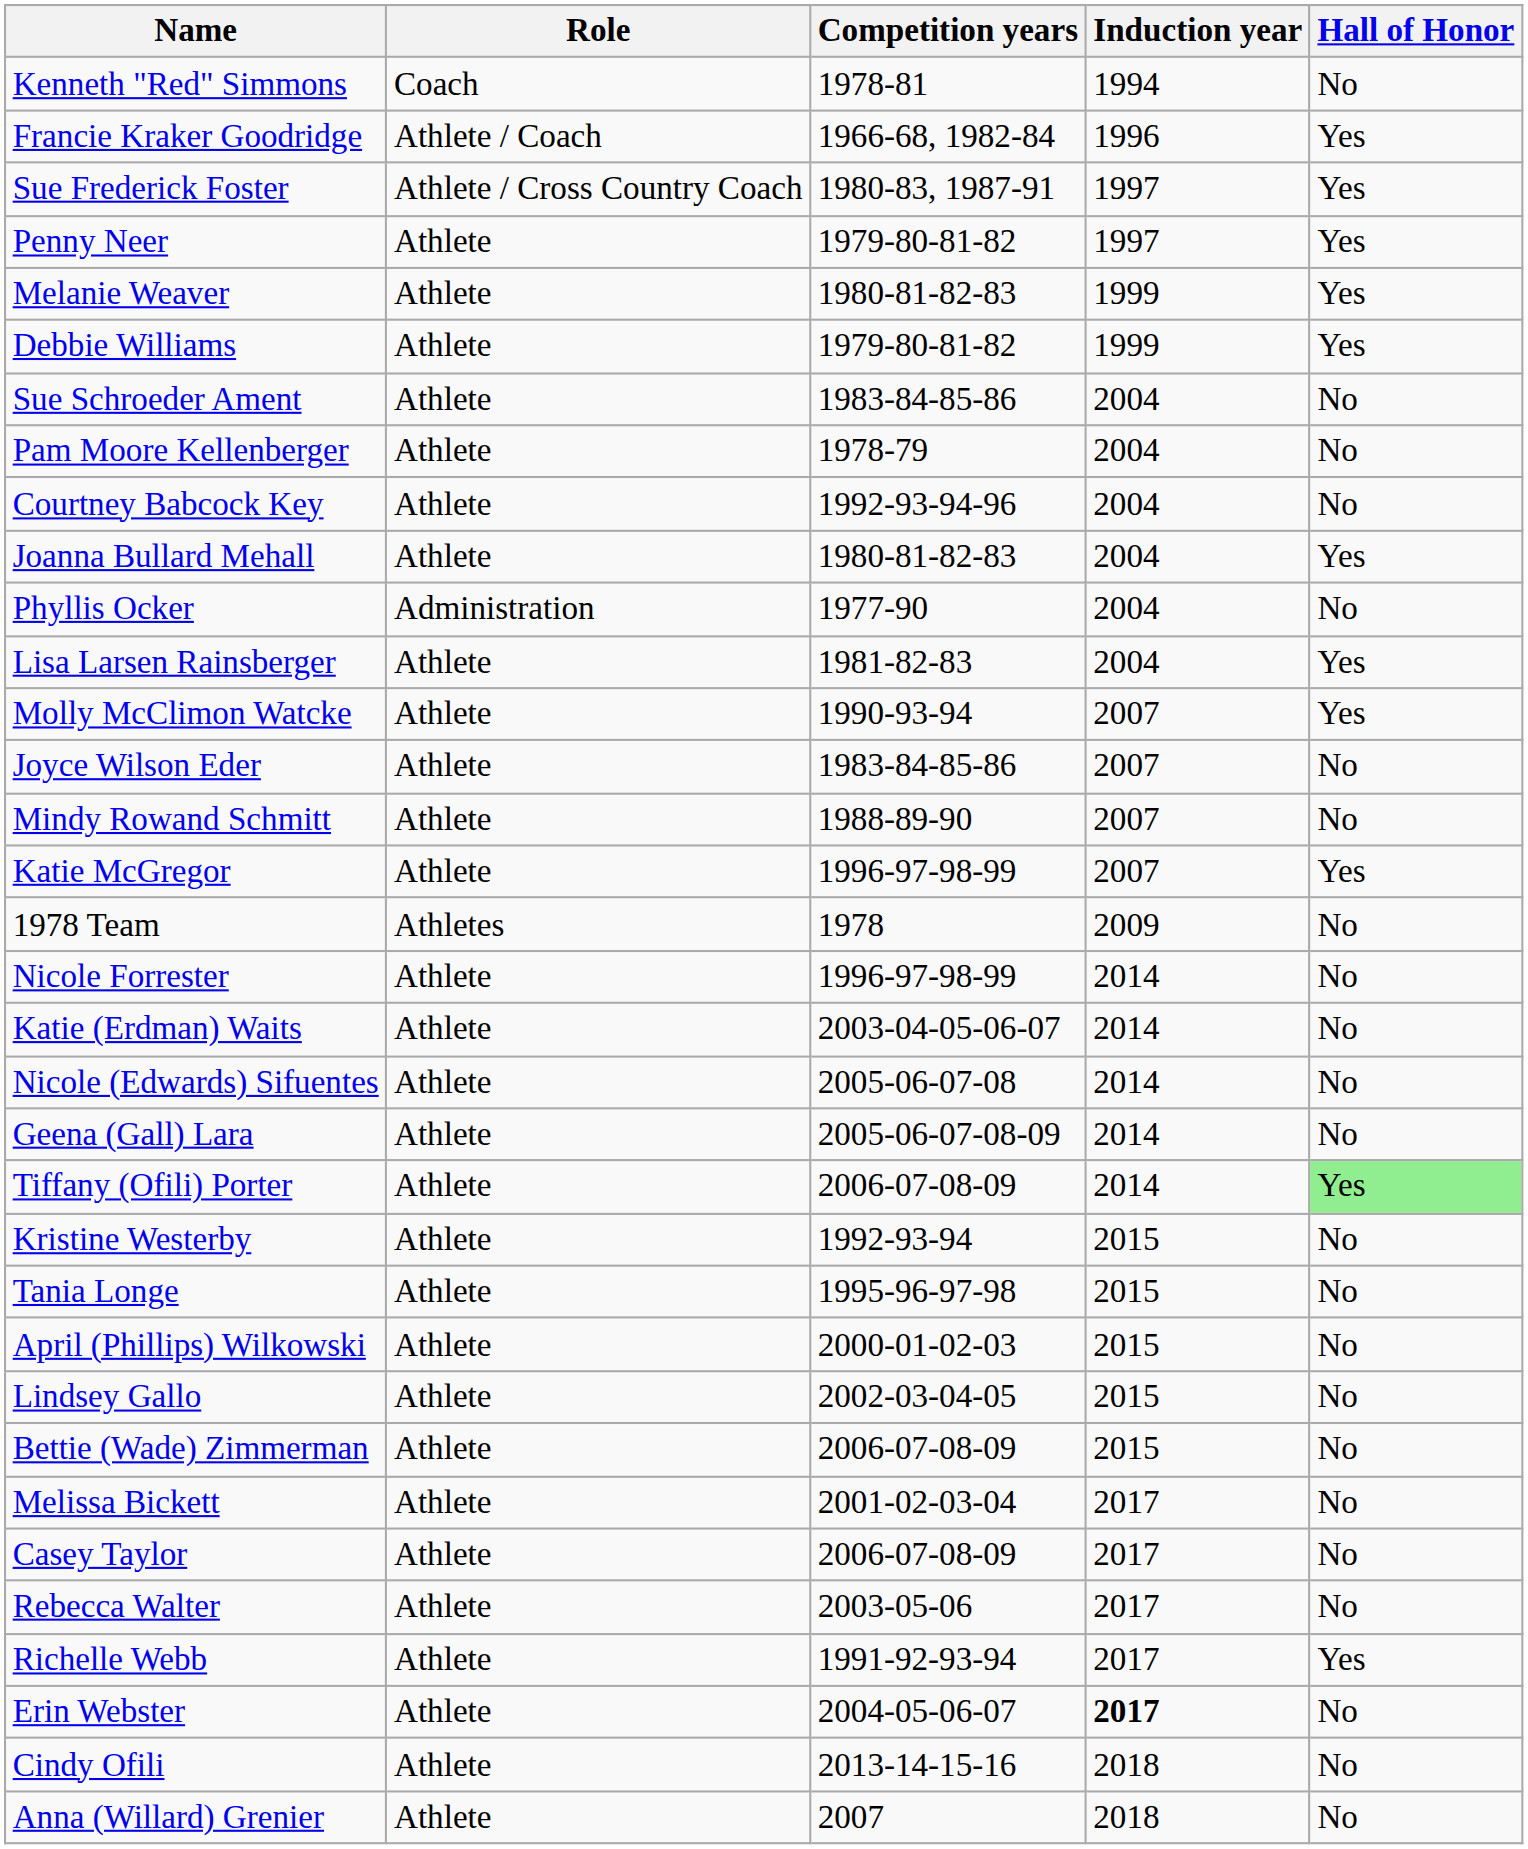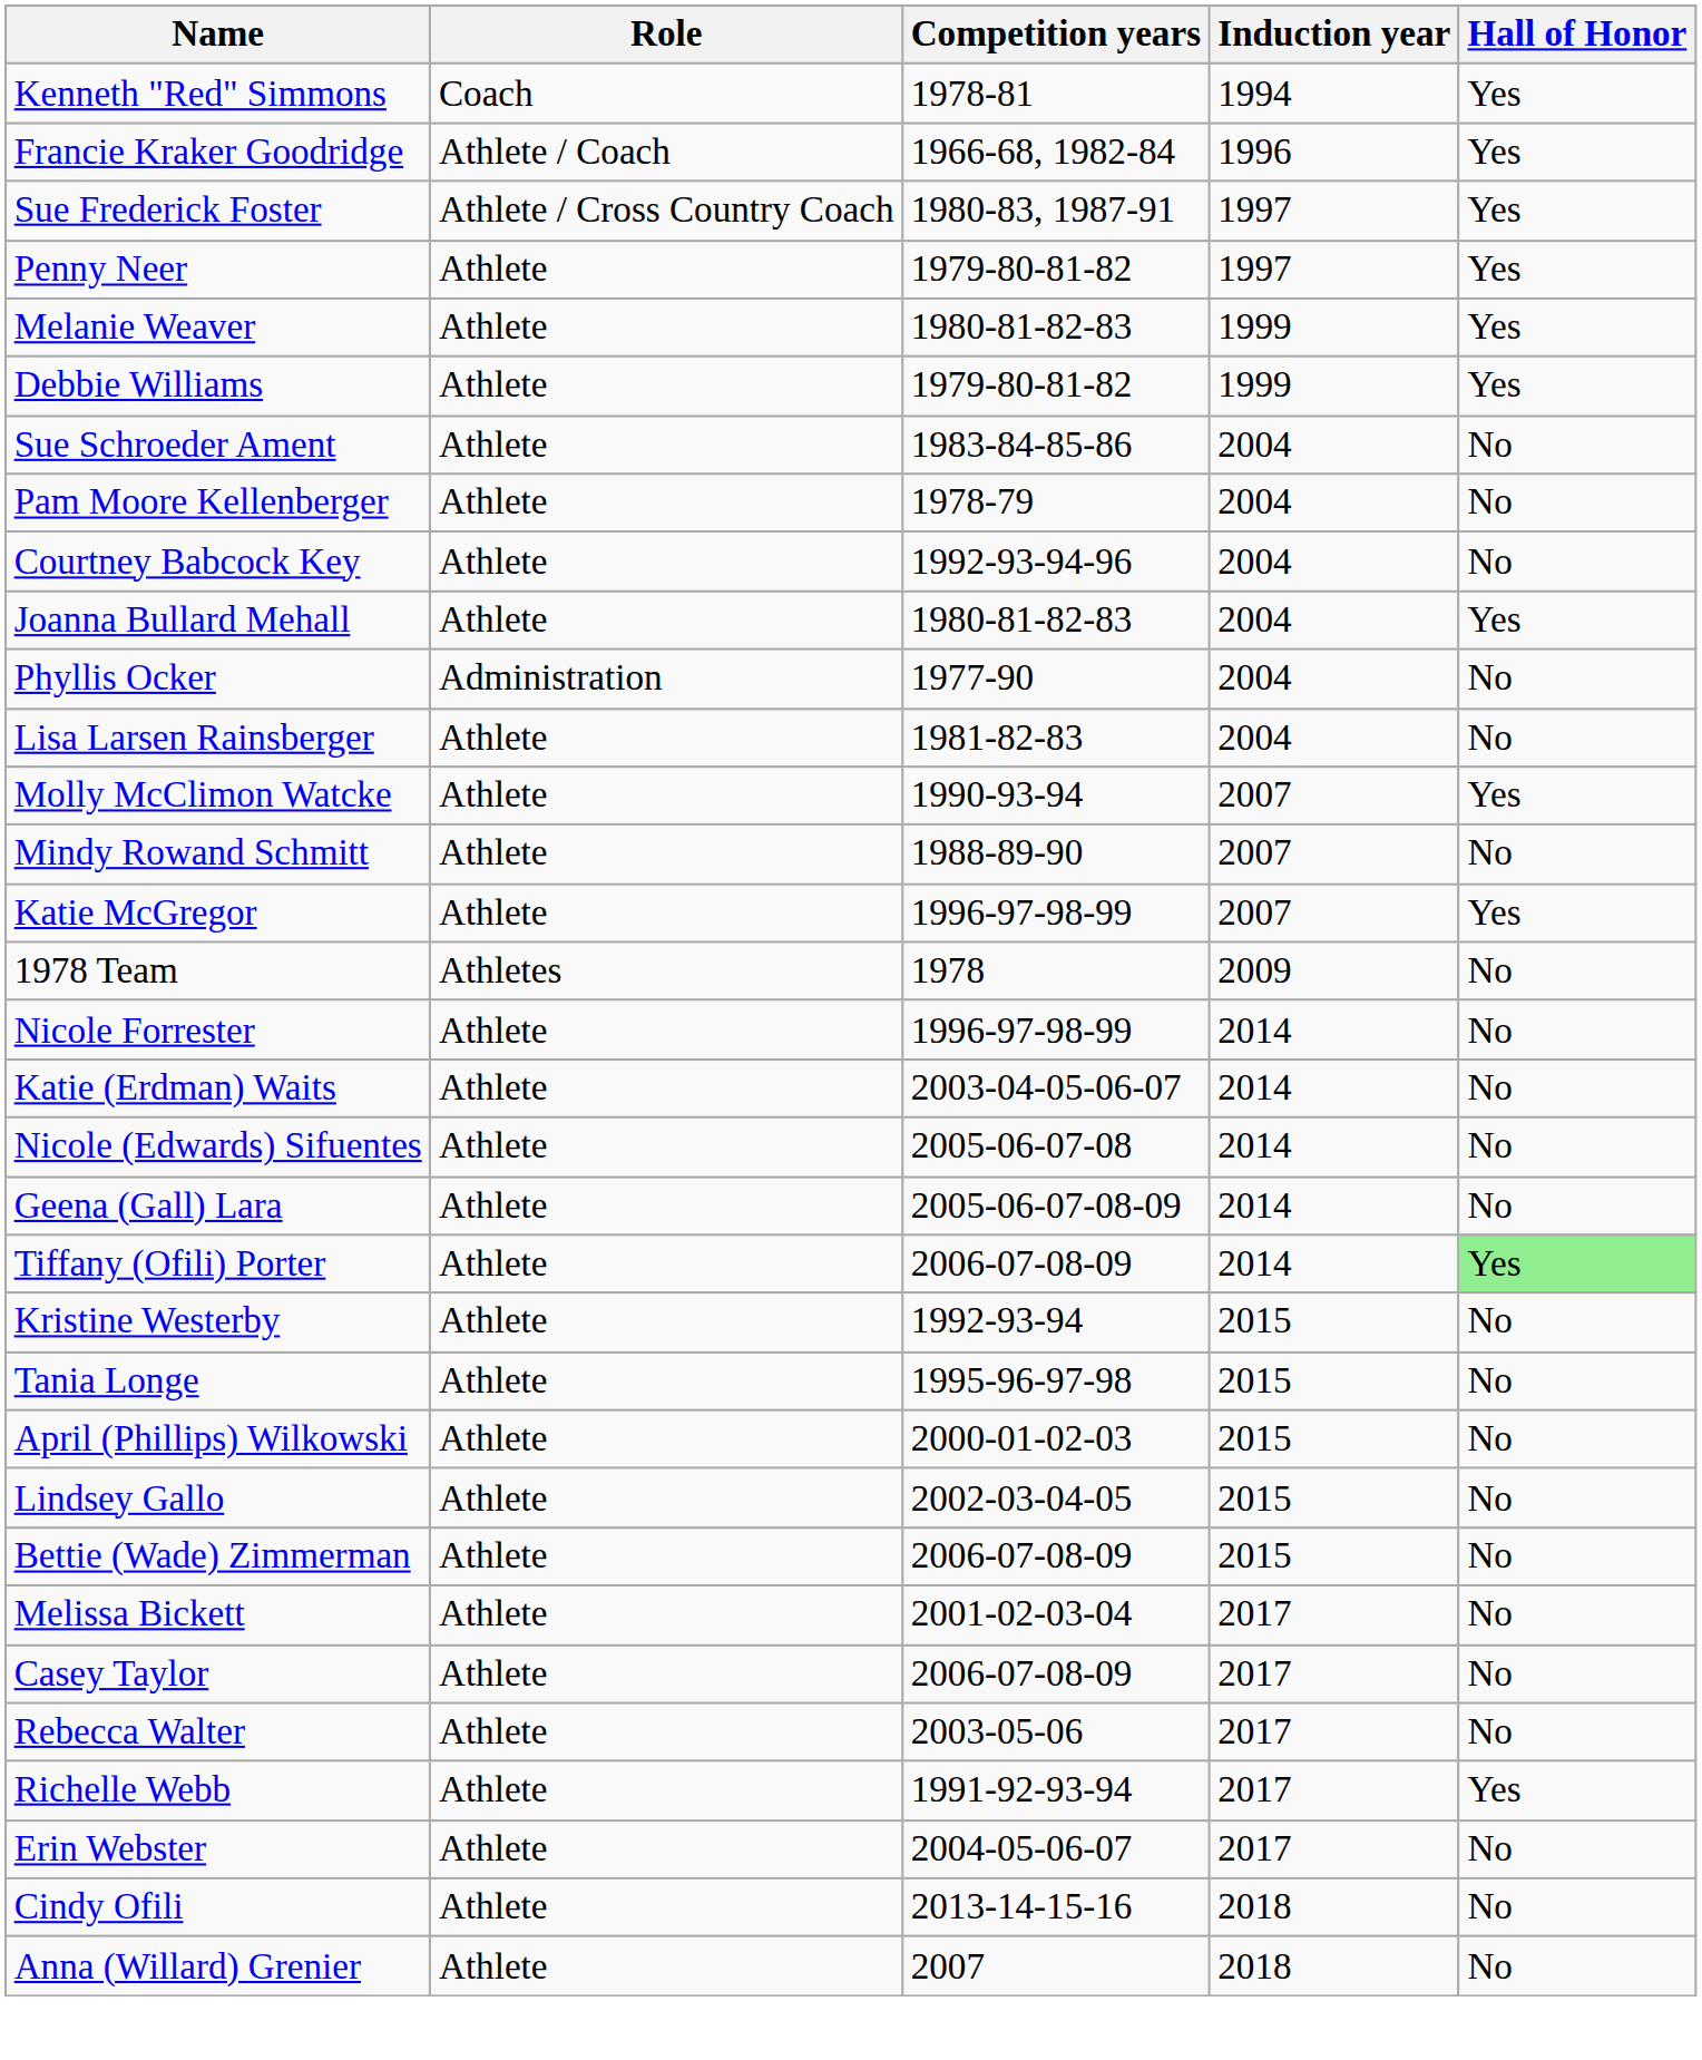 <table class="wikitable sortable">
 <tr>
 <th bgcolor="#F8E616">Name</th>
 <th bgcolor="#F8E616">Role</th>
 <th bgcolor="#F8E616">Competition years</th>
 <th bgcolor="#F8E616">Induction year</th>
 <th bgcolor="#F8E616"><a href='#'>Hall of Honor</a></th>
 </tr>
 <tr>
 <td><a href='#'>Kenneth "Red" Simmons</a></td>
 <td>Coach</td>
 <td>1978-81</td>
 <td>1994</td>
-<td>No</td>
+<td>Yes</td>
 </tr>
 <tr>
 <td><a href='#'>Francie Kraker Goodridge</a></td>
 <td>Athlete / Coach</td>
 <td>1966-68, 1982-84</td>
 <td>1996</td>
 <td>Yes</td>
 </tr>
 <tr>
 <td><a href='#'>Sue Frederick Foster</a></td>
 <td>Athlete / Cross Country Coach</td>
 <td>1980-83, 1987-91</td>
 <td>1997</td>
 <td>Yes</td>
 </tr>
 <tr>
 <td><a href='#'>Penny Neer</a></td>
 <td>Athlete</td>
 <td>1979-80-81-82</td>
 <td>1997</td>
 <td>Yes</td>
 </tr>
 <tr>
 <td><a href='#'>Melanie Weaver</a></td>
 <td>Athlete</td>
 <td>1980-81-82-83</td>
 <td>1999</td>
 <td>Yes</td>
 </tr>
 <tr>
 <td><a href='#'>Debbie Williams</a></td>
 <td>Athlete</td>
 <td>1979-80-81-82</td>
 <td>1999</td>
 <td>Yes</td>
 </tr>
 <tr>
 <td><a href='#'>Sue Schroeder Ament</a></td>
 <td>Athlete</td>
 <td>1983-84-85-86</td>
 <td>2004</td>
 <td>No</td>
 </tr>
 <tr>
 <td><a href='#'>Pam Moore Kellenberger</a></td>
 <td>Athlete</td>
 <td>1978-79</td>
 <td>2004</td>
 <td>No</td>
 </tr>
 <tr>
 <td><a href='#'>Courtney Babcock Key</a></td>
 <td>Athlete</td>
 <td>1992-93-94-96</td>
 <td>2004</td>
 <td>No</td>
 </tr>
 <tr>
 <td><a href='#'>Joanna Bullard Mehall</a></td>
 <td>Athlete</td>
 <td>1980-81-82-83</td>
 <td>2004</td>
 <td>Yes</td>
 </tr>
 <tr>
 <td><a href='#'>Phyllis Ocker</a></td>
 <td>Administration</td>
 <td>1977-90</td>
 <td>2004</td>
 <td>No</td>
 </tr>
 <tr>
 <td><a href='#'>Lisa Larsen Rainsberger</a></td>
 <td>Athlete</td>
 <td>1981-82-83</td>
 <td>2004</td>
-<td>Yes</td>
+<td>No</td>
 </tr>
 <tr>
 <td><a href='#'>Molly McClimon Watcke</a></td>
 <td>Athlete</td>
 <td>1990-93-94</td>
 <td>2007</td>
 <td>Yes</td>
-</tr>
-<tr>
-<td><a href='#'>Joyce Wilson Eder</a></td>
-<td>Athlete</td>
-<td>1983-84-85-86</td>
-<td>2007</td>
-<td>No</td>
 </tr>
 <tr>
 <td><a href='#'>Mindy Rowand Schmitt</a></td>
 <td>Athlete</td>
 <td>1988-89-90</td>
 <td>2007</td>
 <td>No</td>
 </tr>
 <tr>
 <td><a href='#'>Katie McGregor</a></td>
 <td>Athlete</td>
 <td>1996-97-98-99</td>
 <td>2007</td>
 <td>Yes</td>
 </tr>
 <tr>
 <td>1978 Team</td>
 <td>Athletes</td>
 <td>1978</td>
 <td>2009</td>
 <td>No</td>
 </tr>
 <tr>
 <td><a href='#'>Nicole Forrester</a></td>
 <td>Athlete</td>
 <td>1996-97-98-99</td>
 <td>2014</td>
 <td>No</td>
 </tr>
 <tr>
 <td><a href='#'>Katie (Erdman) Waits</a></td>
 <td>Athlete</td>
 <td>2003-04-05-06-07</td>
 <td>2014</td>
 <td>No</td>
 </tr>
 <tr>
 <td><a href='#'>Nicole (Edwards) Sifuentes</a></td>
 <td>Athlete</td>
 <td>2005-06-07-08</td>
 <td>2014</td>
 <td>No</td>
 </tr>
 <tr>
 <td><a href='#'>Geena (Gall) Lara</a></td>
 <td>Athlete</td>
 <td>2005-06-07-08-09</td>
 <td>2014</td>
 <td>No</td>
 </tr>
 <tr>
 <td><a href='#'>Tiffany (Ofili) Porter</a></td>
 <td>Athlete</td>
 <td>2006-07-08-09</td>
 <td>2014</td>
 <td style="background: lightgreen;">Yes</td>
 </tr>
 <tr>
 <td><a href='#'>Kristine Westerby</a></td>
 <td>Athlete</td>
 <td>1992-93-94</td>
 <td>2015</td>
 <td>No</td>
 </tr>
 <tr>
 <td><a href='#'>Tania Longe</a></td>
 <td>Athlete</td>
 <td>1995-96-97-98</td>
 <td>2015</td>
 <td>No</td>
 </tr>
 <tr>
 <td><a href='#'>April (Phillips) Wilkowski</a></td>
 <td>Athlete</td>
 <td>2000-01-02-03</td>
 <td>2015</td>
 <td>No</td>
 </tr>
 <tr>
 <td><a href='#'>Lindsey Gallo</a></td>
 <td>Athlete</td>
 <td>2002-03-04-05</td>
 <td>2015</td>
 <td>No</td>
 </tr>
 <tr>
 <td><a href='#'>Bettie (Wade) Zimmerman</a></td>
 <td>Athlete</td>
 <td>2006-07-08-09</td>
 <td>2015</td>
 <td>No</td>
 </tr>
 <tr>
 <td><a href='#'>Melissa Bickett</a></td>
 <td>Athlete</td>
 <td>2001-02-03-04</td>
 <td>2017</td>
 <td>No</td>
 </tr>
 <tr>
 <td><a href='#'>Casey Taylor</a></td>
 <td>Athlete</td>
 <td>2006-07-08-09</td>
 <td>2017</td>
 <td>No</td>
 </tr>
 <tr>
 <td><a href='#'>Rebecca Walter</a></td>
 <td>Athlete</td>
 <td>2003-05-06</td>
 <td>2017</td>
 <td>No</td>
 </tr>
 <tr>
 <td><a href='#'>Richelle Webb</a></td>
 <td>Athlete</td>
 <td>1991-92-93-94</td>
 <td>2017</td>
 <td>Yes</td>
 </tr>
 <tr>
 <td><a href='#'>Erin Webster</a></td>
 <td>Athlete</td>
 <td>2004-05-06-07</td>
-<td><strong>2017</strong></td>
+<td>2017</td>
 <td>No</td>
 </tr>
 <tr>
 <td><a href='#'>Cindy Ofili</a></td>
 <td>Athlete</td>
 <td>2013-14-15-16</td>
 <td>2018</td>
 <td>No</td>
 </tr>
 <tr>
 <td><a href='#'>Anna (Willard) Grenier</a></td>
 <td>Athlete</td>
 <td>2007</td>
 <td>2018</td>
 <td>No</td>
 </tr>
 </table>
